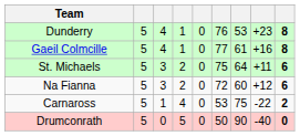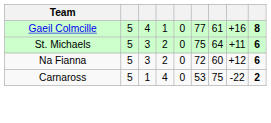 <table class="wikitable" style="text-align:center">
 <tr>
 <th width="175">Team</th>
 <th width="20"></th>
 <th width="20"></th>
 <th width="20"></th>
 <th width="20"></th>
 <th width="20"></th>
 <th width="20"></th>
 <th width="20"></th>
 <th width="20"></th>
-</tr>
-<tr bgcolor="ccffcc">
-<td>Dunderry</td>
-<td>5</td>
-<td>4</td>
-<td>1</td>
-<td>0</td>
-<td>76</td>
-<td>53</td>
-<td>+23</td>
-<td><strong>8</strong></td>
 </tr>
 <tr bgcolor="ccffcc">
 <td><a href='#'>Gaeil Colmcille</a></td>
 <td>5</td>
 <td>4</td>
 <td>1</td>
 <td>0</td>
 <td>77</td>
 <td>61</td>
 <td>+16</td>
 <td><strong>8</strong></td>
 </tr>
 <tr bgcolor="ccffcc">
 <td>St. Michaels</td>
 <td>5</td>
 <td>3</td>
 <td>2</td>
 <td>0</td>
 <td>75</td>
 <td>64</td>
 <td>+11</td>
 <td><strong>6</strong></td>
 </tr>
 <tr>
 <td>Na Fianna</td>
 <td>5</td>
 <td>3</td>
 <td>2</td>
 <td>0</td>
 <td>72</td>
 <td>60</td>
 <td>+12</td>
 <td><strong>6</strong></td>
 </tr>
 <tr>
 <td>Carnaross</td>
 <td>5</td>
 <td>1</td>
 <td>4</td>
 <td>0</td>
 <td>53</td>
 <td>75</td>
 <td>-22</td>
 <td><strong>2</strong></td>
 </tr>
-<tr bgcolor="ffcccc">
-<td>Drumconrath</td>
-<td>5</td>
-<td>0</td>
-<td>5</td>
-<td>0</td>
-<td>50</td>
-<td>90</td>
-<td>-40</td>
-<td><strong>0</strong></td>
-</tr>
 </table>
